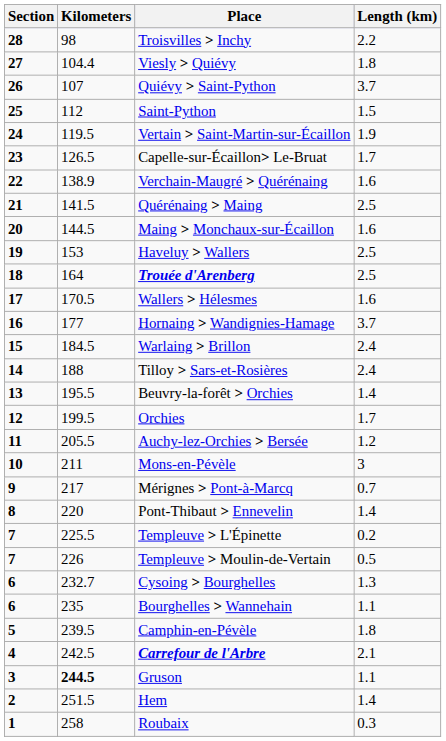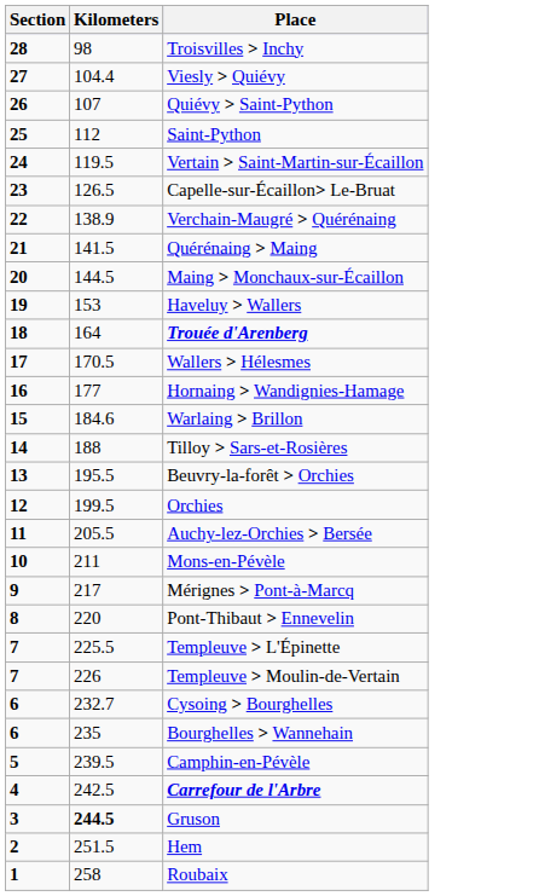 <table class="wikitable">
 <tr style="background:#ccccff;">
 <th>Section</th>
 <th>Kilometers</th>
 <th>Place</th>
-<th>Length (km)</th>
 </tr>
 <tr>
 <td><strong>28</strong></td>
 <td>98</td>
 <td><a href='#'>Troisvilles</a> <strong>></strong> <a href='#'>Inchy</a></td>
-<td>2.2</td>
 </tr>
 <tr>
 <td><strong>27</strong></td>
 <td>104.4</td>
 <td><a href='#'>Viesly</a> <strong>></strong> <a href='#'>Quiévy</a></td>
-<td>1.8</td>
 </tr>
 <tr>
 <td><strong>26</strong></td>
 <td>107</td>
 <td><a href='#'>Quiévy</a> <strong>></strong> <a href='#'>Saint-Python</a></td>
-<td>3.7</td>
 </tr>
 <tr>
 <td><strong>25</strong></td>
 <td>112</td>
 <td><a href='#'>Saint-Python</a></td>
-<td>1.5</td>
 </tr>
 <tr>
 <td><strong>24</strong></td>
 <td>119.5</td>
 <td><a href='#'>Vertain</a> <strong>></strong> <a href='#'>Saint-Martin-sur-Écaillon</a></td>
-<td>1.9</td>
 </tr>
 <tr>
 <td><strong>23</strong></td>
 <td>126.5</td>
 <td>Capelle-sur-Écaillon<strong>></strong> Le-Bruat</td>
-<td>1.7</td>
 </tr>
 <tr>
 <td><strong>22</strong></td>
 <td>138.9</td>
 <td><a href='#'>Verchain-Maugré</a> <strong>></strong> <a href='#'>Quérénaing</a></td>
-<td>1.6</td>
 </tr>
 <tr>
 <td><strong>21</strong></td>
 <td>141.5</td>
 <td><a href='#'>Quérénaing</a> <strong>></strong> <a href='#'>Maing</a></td>
-<td>2.5</td>
 </tr>
 <tr>
 <td><strong>20</strong></td>
 <td>144.5</td>
 <td><a href='#'>Maing</a> <strong>></strong> <a href='#'>Monchaux-sur-Écaillon</a></td>
-<td>1.6</td>
 </tr>
 <tr>
 <td><strong>19</strong></td>
 <td>153</td>
 <td><a href='#'>Haveluy</a> <strong>></strong> <a href='#'>Wallers</a></td>
-<td>2.5</td>
 </tr>
 <tr>
 <td><strong>18</strong></td>
 <td>164</td>
 <td><strong><em><a href='#'>Trouée d'Arenberg</a></em></strong></td>
-<td>2.5</td>
 </tr>
 <tr>
 <td><strong>17</strong></td>
 <td>170.5</td>
 <td><a href='#'>Wallers</a> <strong>></strong> <a href='#'>Hélesmes</a></td>
-<td>1.6</td>
 </tr>
 <tr>
 <td><strong>16</strong></td>
 <td>177</td>
 <td><a href='#'>Hornaing</a> <strong>></strong> <a href='#'>Wandignies-Hamage</a></td>
-<td>3.7</td>
 </tr>
 <tr>
 <td><strong>15</strong></td>
-<td>184.5</td>
+<td>184.6</td>
 <td><a href='#'>Warlaing</a> <strong>></strong> <a href='#'>Brillon</a></td>
-<td>2.4</td>
 </tr>
 <tr>
 <td><strong>14</strong></td>
 <td>188</td>
 <td>Tilloy <strong>></strong> <a href='#'>Sars-et-Rosières</a></td>
-<td>2.4</td>
 </tr>
 <tr>
 <td><strong>13</strong></td>
 <td>195.5</td>
 <td>Beuvry-la-forêt <strong>></strong> <a href='#'>Orchies</a></td>
-<td>1.4</td>
 </tr>
 <tr>
 <td><strong>12</strong></td>
 <td>199.5</td>
 <td><a href='#'>Orchies</a></td>
-<td>1.7</td>
 </tr>
 <tr>
 <td><strong>11</strong></td>
 <td>205.5</td>
 <td><a href='#'>Auchy-lez-Orchies</a> <strong>></strong> <a href='#'>Bersée</a></td>
-<td>1.2</td>
 </tr>
 <tr>
 <td><strong>10</strong></td>
 <td>211</td>
 <td><a href='#'>Mons-en-Pévèle</a></td>
-<td>3</td>
 </tr>
 <tr>
 <td><strong>9</strong></td>
 <td>217</td>
 <td>Mérignes <strong>></strong> <a href='#'>Pont-à-Marcq</a></td>
-<td>0.7</td>
 </tr>
 <tr>
 <td><strong>8</strong></td>
 <td>220</td>
 <td>Pont-Thibaut <strong>></strong> <a href='#'>Ennevelin</a></td>
-<td>1.4</td>
 </tr>
 <tr>
 <td><strong>7</strong></td>
 <td>225.5</td>
 <td><a href='#'>Templeuve</a> <strong>></strong> L'Épinette</td>
-<td>0.2</td>
 </tr>
 <tr>
 <td><strong>7</strong></td>
 <td>226</td>
 <td><a href='#'>Templeuve</a> <strong>></strong> Moulin-de-Vertain</td>
-<td>0.5</td>
 </tr>
 <tr>
 <td><strong>6</strong></td>
 <td>232.7</td>
 <td><a href='#'>Cysoing</a> <strong>></strong> <a href='#'>Bourghelles</a></td>
-<td>1.3</td>
 </tr>
 <tr>
 <td><strong>6</strong></td>
 <td>235</td>
 <td><a href='#'>Bourghelles</a> <strong>></strong> <a href='#'>Wannehain</a></td>
-<td>1.1</td>
 </tr>
 <tr>
 <td><strong>5</strong></td>
 <td>239.5</td>
 <td><a href='#'>Camphin-en-Pévèle</a></td>
-<td>1.8</td>
 </tr>
 <tr>
 <td><strong>4</strong></td>
 <td>242.5</td>
 <td><strong><em><a href='#'>Carrefour de l'Arbre</a></em></strong></td>
-<td>2.1</td>
 </tr>
 <tr>
 <td><strong>3</strong></td>
 <td><strong>244.5</strong></td>
 <td><a href='#'>Gruson</a></td>
-<td>1.1</td>
 </tr>
 <tr>
 <td><strong>2</strong></td>
 <td>251.5</td>
 <td><a href='#'>Hem</a></td>
-<td>1.4</td>
 </tr>
 <tr>
 <td><strong>1</strong></td>
 <td>258</td>
 <td><a href='#'>Roubaix</a></td>
-<td>0.3</td>
 </tr>
 </table>
